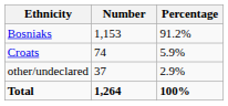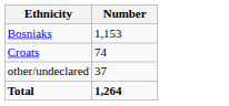 <table class="wikitable">
 <tr>
 <th width="100px">Ethnicity</th>
 <th width="80px">Number</th>
-<th width="80px">Percentage</th>
 </tr>
 <tr>
 <td><a href='#'>Bosniaks</a></td>
 <td>1,153</td>
-<td>91.2%</td>
 </tr>
 <tr>
 <td><a href='#'>Croats</a></td>
 <td>74</td>
-<td>5.9%</td>
 </tr>
 <tr>
 <td>other/undeclared</td>
 <td>37</td>
-<td>2.9%</td>
 </tr>
 <tr>
 <td><strong>Total</strong></td>
 <td><strong>1,264</strong></td>
-<td><strong>100%</strong></td>
 </tr>
 </table>
